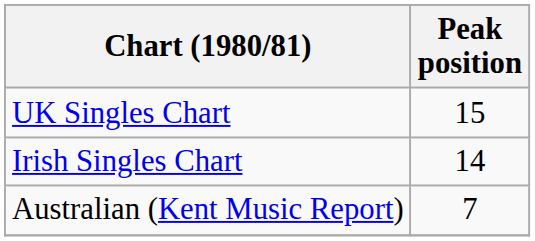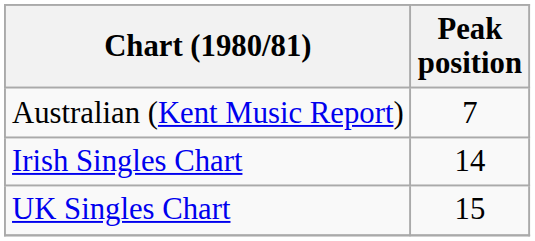 <table class="wikitable sortable">
 <tr>
 <th>Chart (1980/81)</th>
 <th align="center">Peak <br> position</th>
 </tr>
 <tr>
-<td><a href='#'>UK Singles Chart</a></td>
-<td align="center">15</td>
+<td>Australian (<a href='#'>Kent Music Report</a>)</td>
+<td align="center">7</td>
 </tr>
 <tr>
 <td><a href='#'>Irish Singles Chart</a></td>
 <td align="center">14</td>
 </tr>
 <tr>
-<td>Australian (<a href='#'>Kent Music Report</a>)</td>
-<td align="center">7</td>
+<td><a href='#'>UK Singles Chart</a></td>
+<td align="center">15</td>
 </tr>
 <tr>
 </tr>
 </table>
